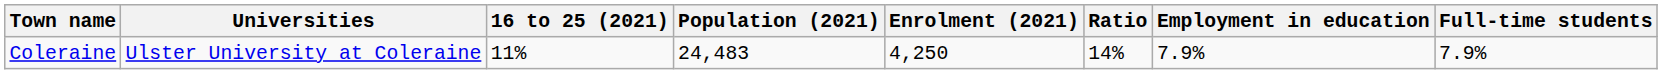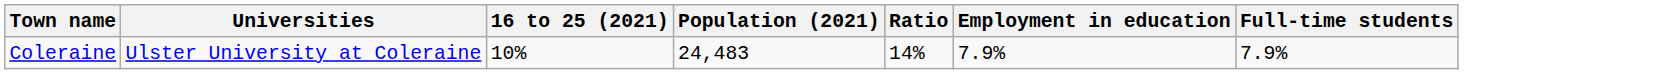 <table class="wikitable sortable">
 <tr>
 <th>Town name</th>
 <th>Universities</th>
 <th>16 to 25 (2021)</th>
 <th>Population (2021)</th>
-<th>Enrolment (2021)</th>
 <th>Ratio</th>
 <th>Employment in education</th>
 <th>Full-time students</th>
 </tr>
 <tr>
 <td><a href='#'>Coleraine</a></td>
 <td><a href='#'>Ulster University at Coleraine</a></td>
-<td>11%</td>
+<td>10%</td>
 <td>24,483</td>
-<td>4,250</td>
 <td>14%</td>
 <td>7.9%</td>
 <td>7.9%</td>
 </tr>
 </table>
